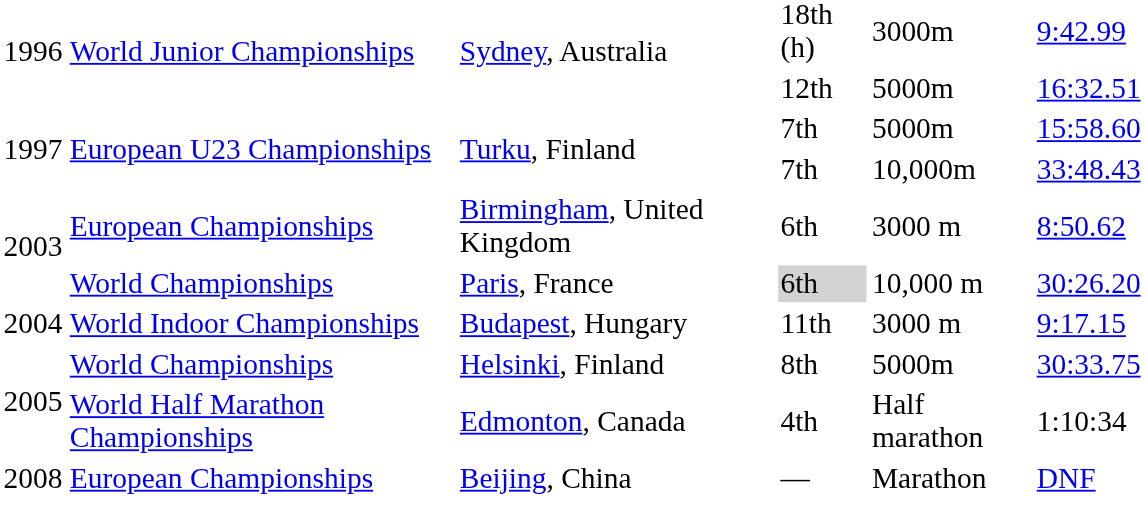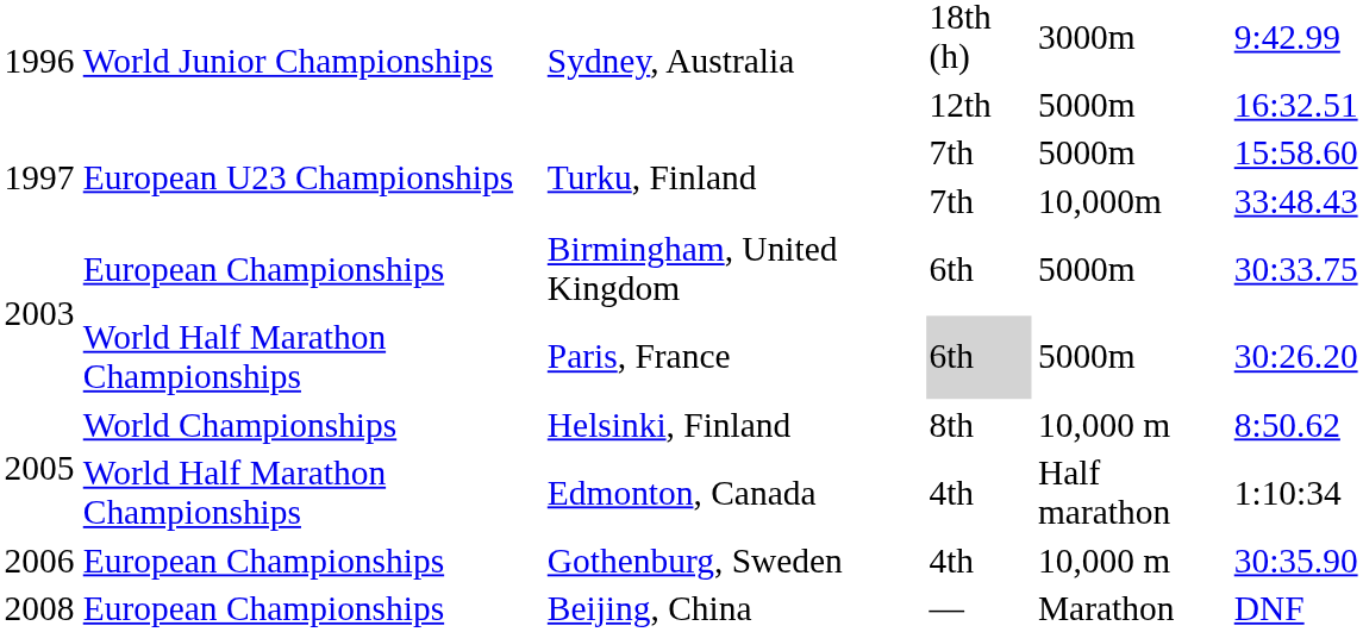 <table>
 <tr>
 <td rowspan=2>1996</td>
 <td rowspan=2><a href='#'>World Junior Championships</a></td>
 <td rowspan=2><a href='#'>Sydney</a>, Australia</td>
 <td>18th (h)</td>
 <td>3000m</td>
 <td><a href='#'>9:42.99</a></td>
 </tr>
 <tr>
 <td>12th</td>
 <td>5000m</td>
 <td><a href='#'>16:32.51</a></td>
 </tr>
 <tr>
 <td rowspan=2>1997</td>
 <td rowspan=2><a href='#'>European U23 Championships</a></td>
 <td rowspan=2><a href='#'>Turku</a>, Finland</td>
 <td>7th</td>
 <td>5000m</td>
 <td><a href='#'>15:58.60</a></td>
 </tr>
 <tr>
 <td>7th</td>
 <td>10,000m</td>
 <td><a href='#'>33:48.43</a></td>
 </tr>
 <tr>
 <td rowspan=2>2003</td>
 <td><a href='#'>European Championships</a></td>
 <td><a href='#'>Birmingham</a>, United Kingdom</td>
 <td>6th</td>
-<td>3000 m</td>
-<td><a href='#'>8:50.62</a></td>
+<td>5000m</td>
+<td><a href='#'>30:33.75</a></td>
 </tr>
 <tr>
-<td><a href='#'>World Championships</a></td>
+<td><a href='#'>World Half Marathon Championships</a></td>
 <td><a href='#'>Paris</a>, France</td>
 <td style="background: lightgrey;">6th</td>
-<td>10,000 m</td>
+<td>5000m</td>
 <td><a href='#'>30:26.20</a></td>
-</tr>
-<tr>
-<td>2004</td>
-<td><a href='#'>World Indoor Championships</a></td>
-<td><a href='#'>Budapest</a>, Hungary</td>
-<td>11th</td>
-<td>3000 m</td>
-<td><a href='#'>9:17.15</a></td>
 </tr>
 <tr>
 <td rowspan=2>2005</td>
 <td><a href='#'>World Championships</a></td>
 <td><a href='#'>Helsinki</a>, Finland</td>
 <td>8th</td>
-<td>5000m</td>
-<td><a href='#'>30:33.75</a></td>
+<td>10,000 m</td>
+<td><a href='#'>8:50.62</a></td>
 </tr>
 <tr>
 <td><a href='#'>World Half Marathon Championships</a></td>
 <td><a href='#'>Edmonton</a>, Canada</td>
 <td>4th</td>
 <td>Half marathon</td>
 <td>1:10:34</td>
+</tr>
+<tr>
+<td>2006</td>
+<td><a href='#'>European Championships</a></td>
+<td><a href='#'>Gothenburg</a>, Sweden</td>
+<td>4th</td>
+<td>10,000 m</td>
+<td><a href='#'>30:35.90</a></td>
 </tr>
 <tr>
 <td>2008</td>
 <td><a href='#'>European Championships</a></td>
 <td><a href='#'>Beijing</a>, China</td>
 <td>—</td>
 <td>Marathon</td>
 <td><a href='#'>DNF</a></td>
 </tr>
 </table>
